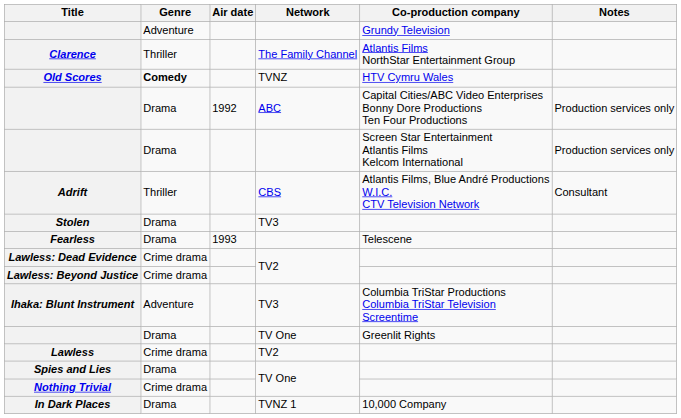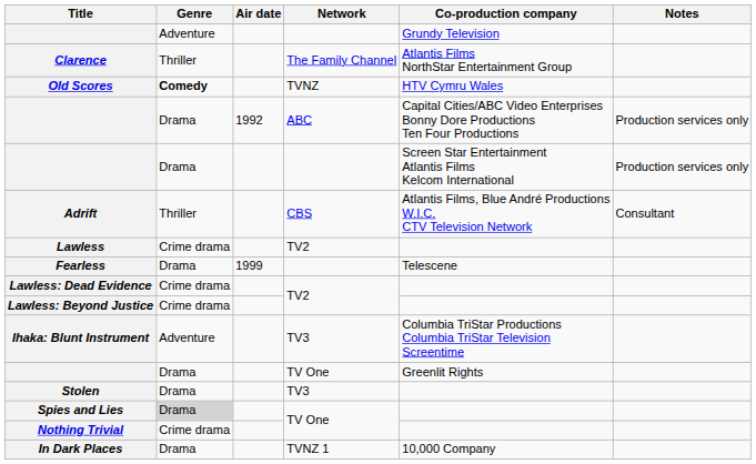 <table class="wikitable sortable plainrowheaders">
 <tr>
 <th>Title</th>
 <th>Genre</th>
 <th>Air date</th>
 <th>Network</th>
 <th>Co-production company</th>
 <th class="unsortable">Notes</th>
 </tr>
 <tr>
 <th scope="row"><em></em></th>
 <td>Adventure</td>
 <td></td>
 <td></td>
 <td><a href='#'>Grundy Television</a></td>
 <td></td>
 </tr>
 <tr>
 <th scope="row"><em><a href='#'>Clarence</a></em></th>
 <td>Thriller</td>
 <td></td>
 <td><a href='#'>The Family Channel</a></td>
 <td><a href='#'>Atlantis Films</a><br>NorthStar Entertainment Group</td>
 <td></td>
 </tr>
 <tr>
 <th scope="row"><em><a href='#'>Old Scores</a></em></th>
 <td><strong>Comedy</strong></td>
 <td></td>
 <td>TVNZ</td>
 <td><a href='#'>HTV Cymru Wales</a></td>
 <td></td>
 </tr>
 <tr>
 <th scope="row"><em></em></th>
 <td>Drama</td>
 <td>1992</td>
 <td><a href='#'>ABC</a></td>
 <td>Capital Cities/ABC Video Enterprises<br>Bonny Dore Productions<br>Ten Four Productions</td>
 <td>Production services only</td>
 </tr>
 <tr>
 <th scope="row"><em></em></th>
 <td>Drama</td>
 <td></td>
 <td></td>
 <td>Screen Star Entertainment<br>Atlantis Films<br>Kelcom International</td>
 <td>Production services only</td>
 </tr>
 <tr>
 <th scope="row"><em>Adrift</em></th>
 <td>Thriller</td>
 <td></td>
 <td><a href='#'>CBS</a></td>
 <td>Atlantis Films, Blue André Productions<br><a href='#'>W.I.C.</a><br><a href='#'>CTV Television Network</a></td>
 <td>Consultant</td>
 </tr>
 <tr>
-<th scope="row"><em>Stolen</em></th>
-<td>Drama</td>
+<th scope="row"><em>Lawless</em></th>
+<td>Crime drama</td>
 <td></td>
-<td>TV3</td>
+<td>TV2</td>
 <td></td>
 <td></td>
 </tr>
 <tr>
 <th scope="row"><em>Fearless</em></th>
 <td>Drama</td>
-<td>1993</td>
+<td>1999</td>
 <td></td>
 <td>Telescene</td>
 <td></td>
 </tr>
 <tr>
 <th scope="row"><em>Lawless: Dead Evidence</em></th>
 <td>Crime drama</td>
 <td></td>
 <td rowspan="2">TV2</td>
 <td></td>
 <td></td>
 </tr>
 <tr>
 <th scope="row"><em>Lawless: Beyond Justice</em></th>
 <td>Crime drama</td>
 <td></td>
 <td></td>
 <td></td>
 </tr>
 <tr>
 <th scope="row"><em>Ihaka: Blunt Instrument</em></th>
 <td>Adventure</td>
 <td></td>
 <td>TV3</td>
 <td>Columbia TriStar Productions<br><a href='#'>Columbia TriStar Television</a><br><a href='#'>Screentime</a></td>
 <td></td>
 </tr>
 <tr>
 <th scope="row"><em></em></th>
 <td>Drama</td>
 <td></td>
 <td>TV One</td>
 <td>Greenlit Rights</td>
 <td></td>
 </tr>
 <tr>
-<th scope="row"><em>Lawless</em></th>
-<td>Crime drama</td>
+<th scope="row"><em>Stolen</em></th>
+<td>Drama</td>
 <td></td>
-<td>TV2</td>
+<td>TV3</td>
 <td></td>
 <td></td>
 </tr>
 <tr>
 <th scope="row"><em>Spies and Lies</em></th>
-<td>Drama</td>
+<td style="background: lightgrey;">Drama</td>
 <td></td>
 <td rowspan="2">TV One</td>
 <td></td>
 <td></td>
 </tr>
 <tr>
 <th scope="row"><em><a href='#'>Nothing Trivial</a></em></th>
 <td>Crime drama</td>
 <td></td>
 <td></td>
 <td></td>
 </tr>
 <tr>
 <th scope="row"><em>In Dark Places</em></th>
 <td>Drama</td>
 <td></td>
 <td>TVNZ 1</td>
 <td>10,000 Company</td>
 <td></td>
 </tr>
 </table>
